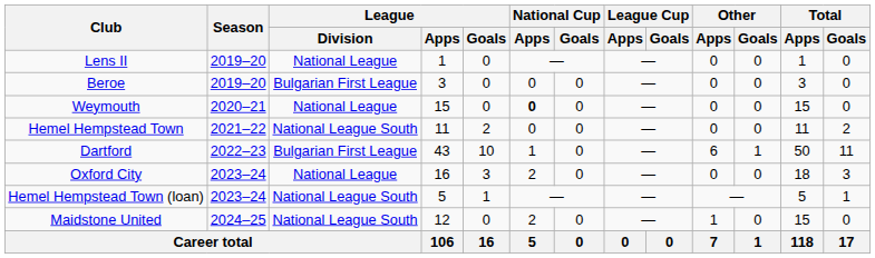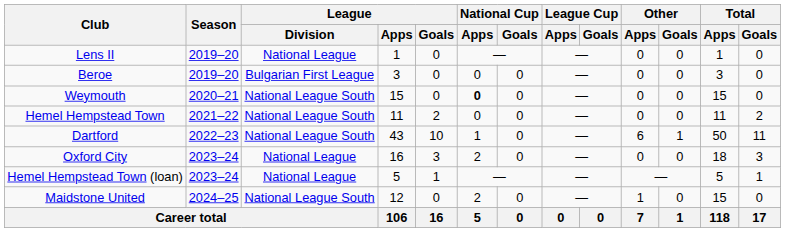 <table class="wikitable" style="text-align: center">
 <tr>
 <th rowspan="2">Club</th>
 <th rowspan="2">Season</th>
 <th colspan="3">League</th>
 <th colspan="2">National Cup</th>
 <th colspan="2">League Cup</th>
 <th colspan="2">Other</th>
 <th colspan="2">Total</th>
 </tr>
 <tr>
 <th>Division</th>
 <th>Apps</th>
 <th>Goals</th>
 <th>Apps</th>
 <th>Goals</th>
 <th>Apps</th>
 <th>Goals</th>
 <th>Apps</th>
 <th>Goals</th>
 <th>Apps</th>
 <th>Goals</th>
 </tr>
 <tr>
 <td><a href='#'>Lens II</a></td>
 <td><a href='#'>2019–20</a></td>
 <td><a href='#'>National League</a></td>
 <td>1</td>
 <td>0</td>
 <td colspan="2">—</td>
 <td colspan="2">—</td>
 <td>0</td>
 <td>0</td>
 <td>1</td>
 <td>0</td>
 </tr>
 <tr>
 <td><a href='#'>Beroe</a></td>
 <td><a href='#'>2019–20</a></td>
 <td><a href='#'>Bulgarian First League</a></td>
 <td>3</td>
 <td>0</td>
 <td>0</td>
 <td>0</td>
 <td colspan="2">—</td>
 <td>0</td>
 <td>0</td>
 <td>3</td>
 <td>0</td>
 </tr>
 <tr>
 <td><a href='#'>Weymouth</a></td>
 <td><a href='#'>2020–21</a></td>
-<td><a href='#'>National League</a></td>
+<td><a href='#'>National League South</a></td>
 <td>15</td>
 <td>0</td>
 <td><strong>0</strong></td>
 <td>0</td>
 <td colspan="2">—</td>
 <td>0</td>
 <td>0</td>
 <td>15</td>
 <td>0</td>
 </tr>
 <tr>
 <td><a href='#'>Hemel Hempstead Town</a></td>
 <td><a href='#'>2021–22</a></td>
 <td><a href='#'>National League South</a></td>
 <td>11</td>
 <td>2</td>
 <td>0</td>
 <td>0</td>
 <td colspan="2">—</td>
 <td>0</td>
 <td>0</td>
 <td>11</td>
 <td>2</td>
 </tr>
 <tr>
 <td><a href='#'>Dartford</a></td>
 <td><a href='#'>2022–23</a></td>
-<td><a href='#'>Bulgarian First League</a></td>
+<td><a href='#'>National League South</a></td>
 <td>43</td>
 <td>10</td>
 <td>1</td>
 <td>0</td>
 <td colspan="2">—</td>
 <td>6</td>
 <td>1</td>
 <td>50</td>
 <td>11</td>
 </tr>
 <tr>
 <td><a href='#'>Oxford City</a></td>
 <td><a href='#'>2023–24</a></td>
 <td><a href='#'>National League</a></td>
 <td>16</td>
 <td>3</td>
 <td>2</td>
 <td>0</td>
 <td colspan="2">—</td>
 <td>0</td>
 <td>0</td>
 <td>18</td>
 <td>3</td>
 </tr>
 <tr>
 <td><a href='#'>Hemel Hempstead Town</a> (loan)</td>
 <td><a href='#'>2023–24</a></td>
-<td><a href='#'>National League South</a></td>
+<td><a href='#'>National League</a></td>
 <td>5</td>
 <td>1</td>
 <td colspan="2">—</td>
 <td colspan="2">—</td>
 <td colspan="2">—</td>
 <td>5</td>
 <td>1</td>
 </tr>
 <tr>
 <td><a href='#'>Maidstone United</a></td>
 <td><a href='#'>2024–25</a></td>
 <td><a href='#'>National League South</a></td>
 <td>12</td>
 <td>0</td>
 <td>2</td>
 <td>0</td>
 <td colspan="2">—</td>
 <td>1</td>
 <td>0</td>
 <td>15</td>
 <td>0</td>
 </tr>
 <tr>
 <th colspan="3">Career total</th>
 <th>106</th>
 <th>16</th>
 <th>5</th>
 <th>0</th>
 <th>0</th>
 <th>0</th>
 <th>7</th>
 <th>1</th>
 <th>118</th>
 <th>17</th>
 </tr>
 </table>
